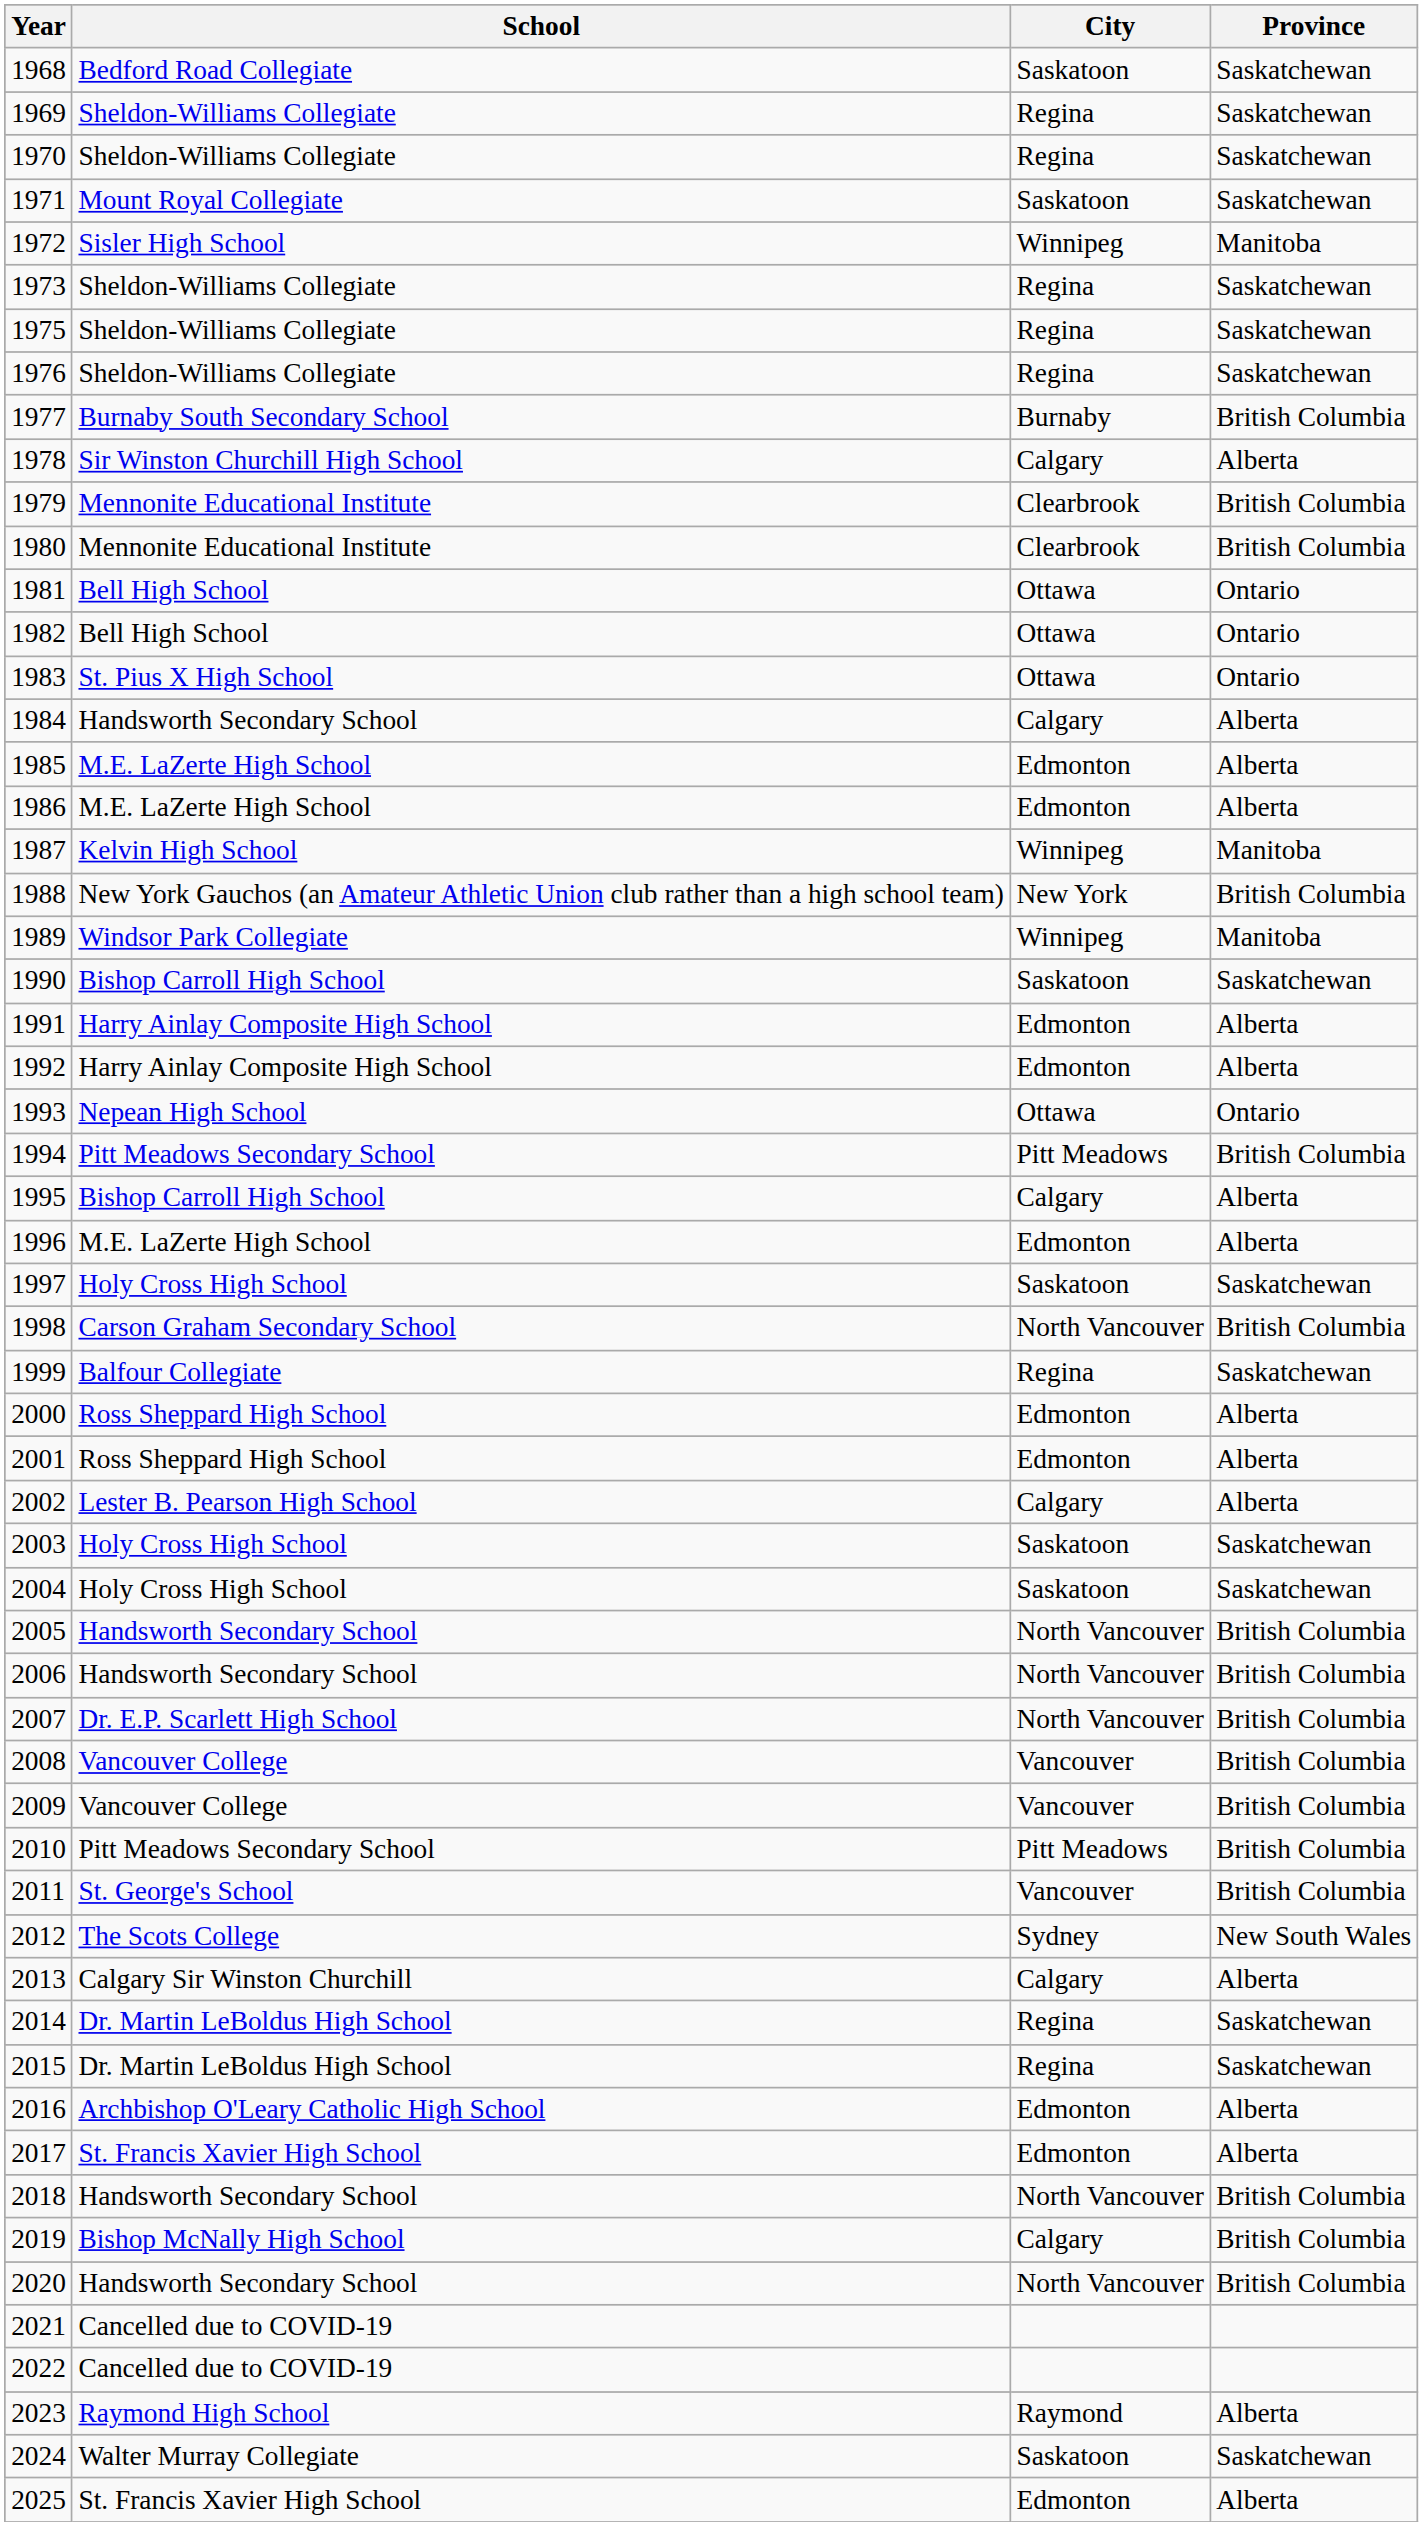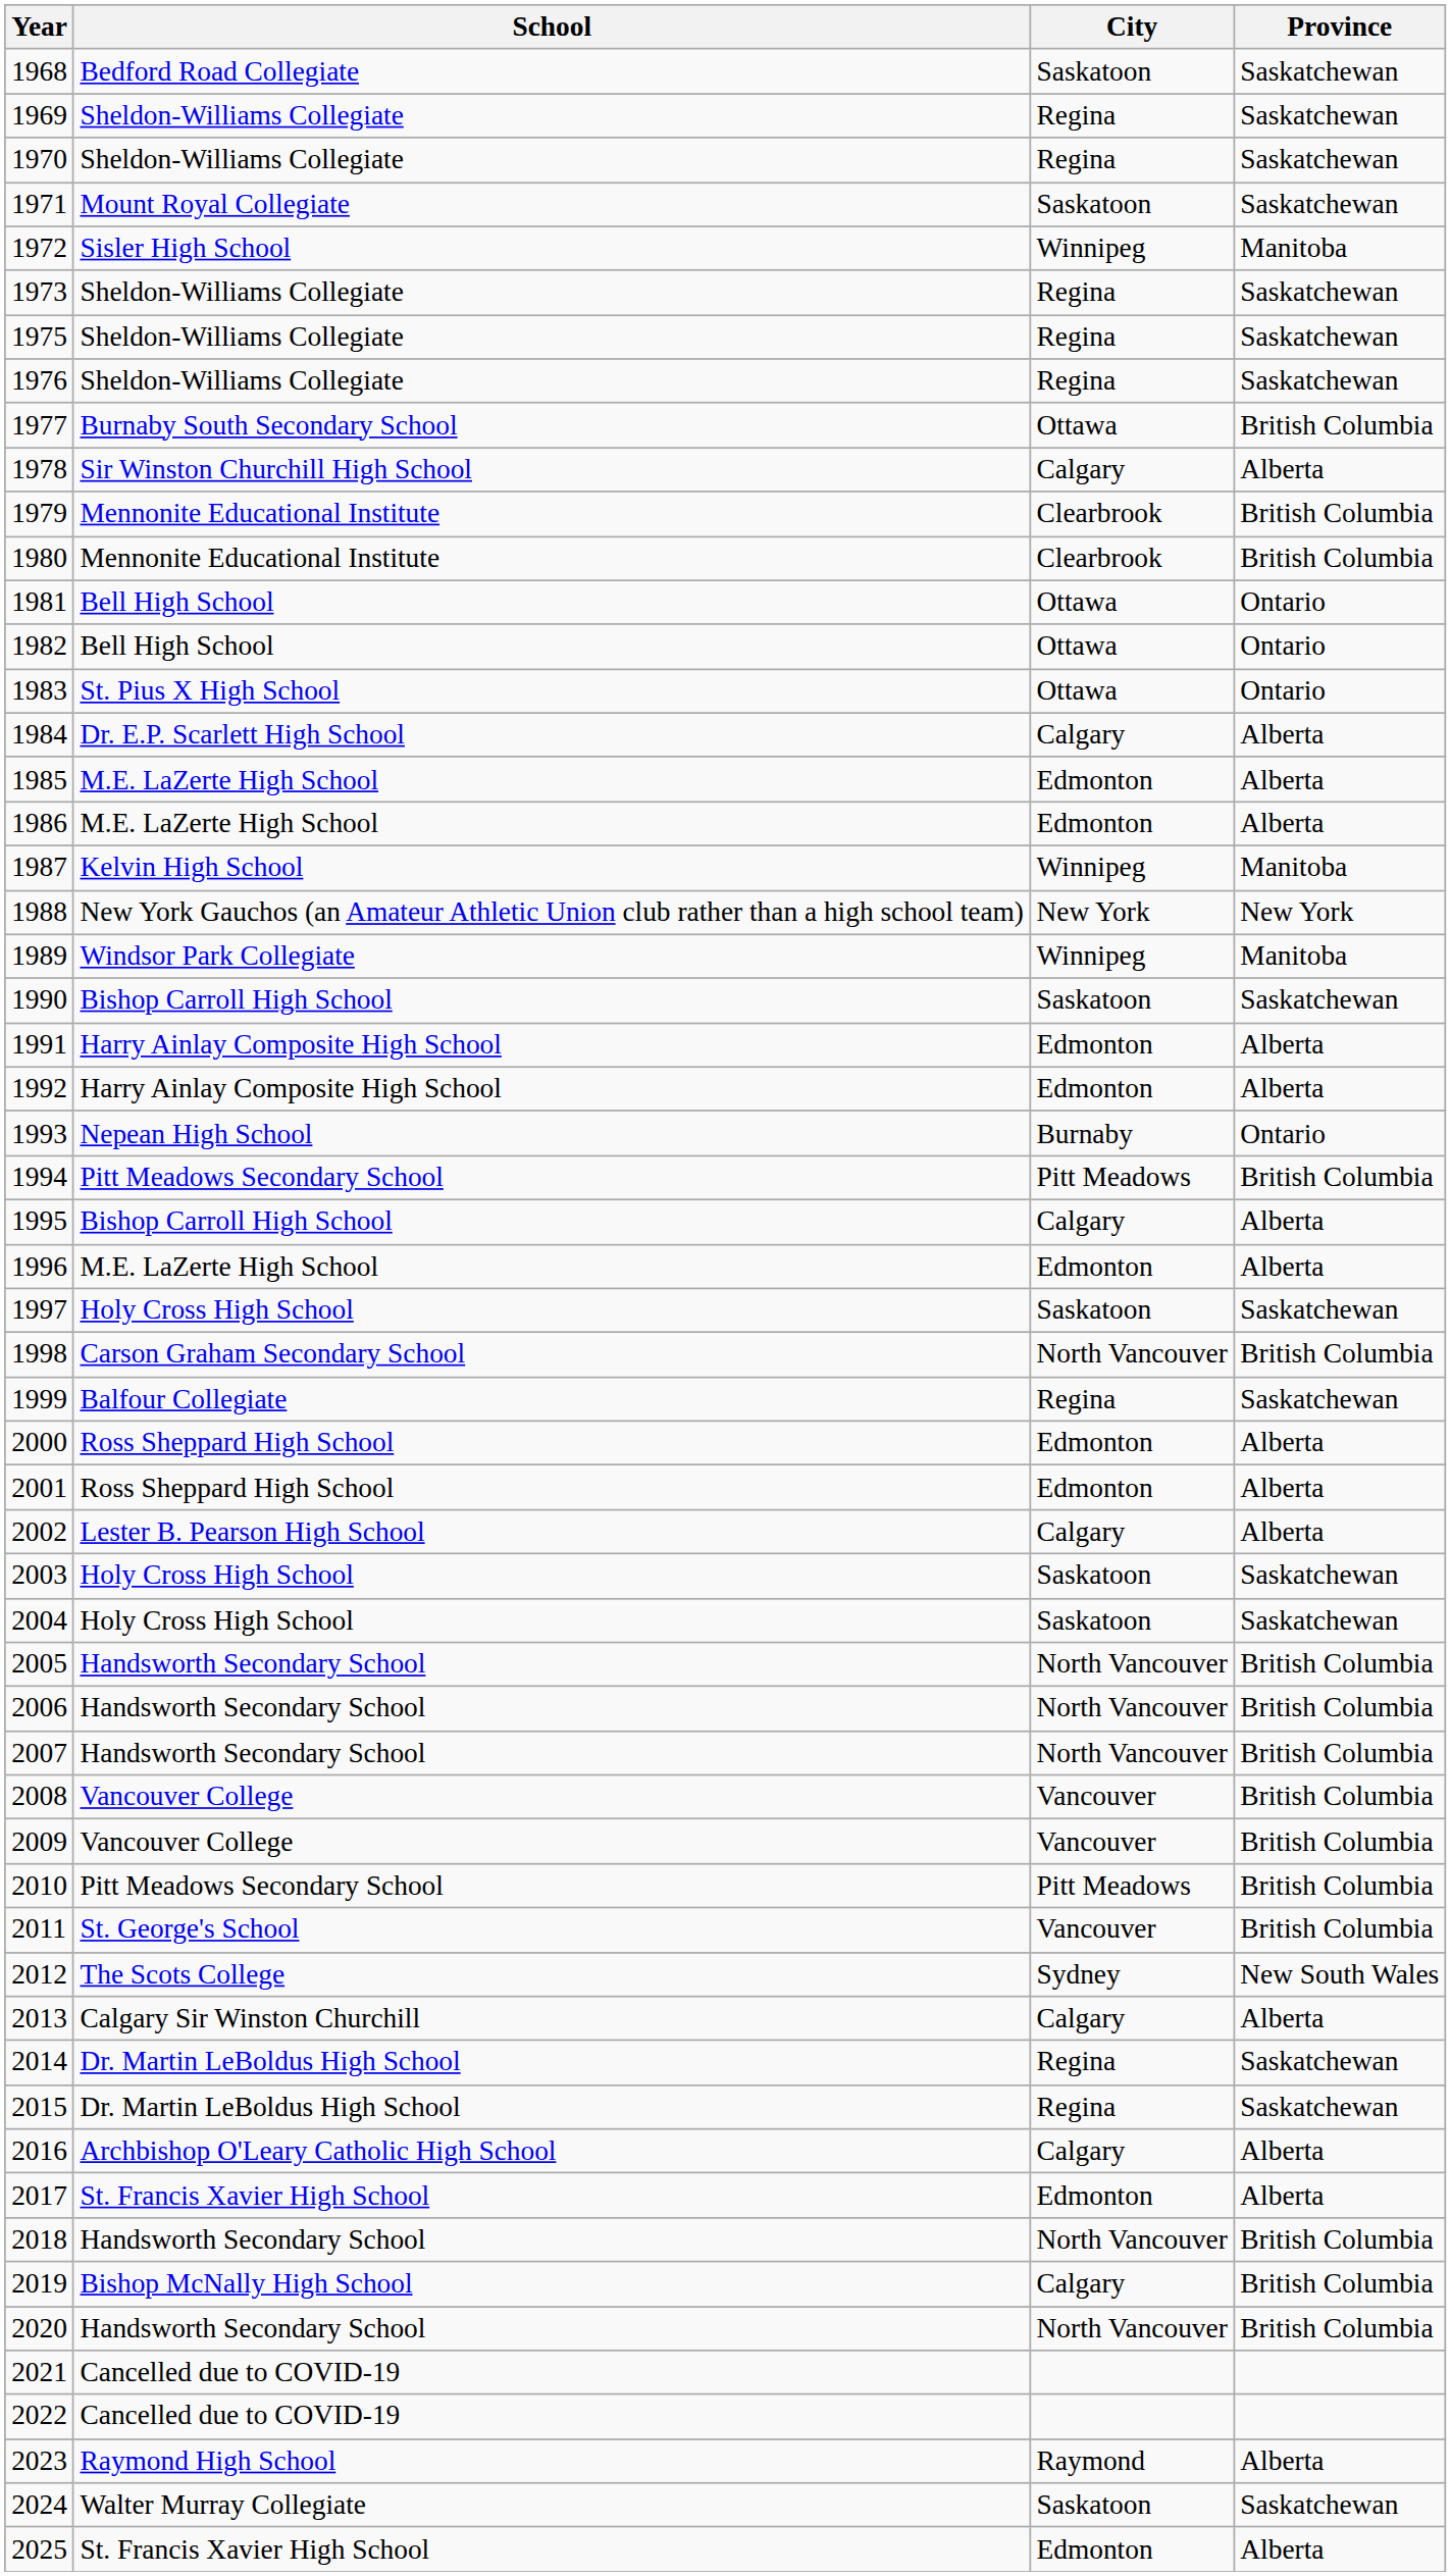 <table class="wikitable">
 <tr>
 <th>Year</th>
 <th>School</th>
 <th>City</th>
 <th>Province</th>
 </tr>
 <tr>
 <td>1968</td>
 <td><a href='#'>Bedford Road Collegiate</a></td>
 <td>Saskatoon</td>
 <td>Saskatchewan</td>
 </tr>
 <tr>
 <td>1969</td>
 <td><a href='#'>Sheldon-Williams Collegiate</a></td>
 <td>Regina</td>
 <td>Saskatchewan</td>
 </tr>
 <tr>
 <td>1970</td>
 <td>Sheldon-Williams Collegiate</td>
 <td>Regina</td>
 <td>Saskatchewan</td>
 </tr>
 <tr>
 <td>1971</td>
 <td><a href='#'>Mount Royal Collegiate</a></td>
 <td>Saskatoon</td>
 <td>Saskatchewan</td>
 </tr>
 <tr>
 <td>1972</td>
 <td><a href='#'>Sisler High School</a></td>
 <td>Winnipeg</td>
 <td>Manitoba</td>
 </tr>
 <tr>
 <td>1973</td>
 <td>Sheldon-Williams Collegiate</td>
 <td>Regina</td>
 <td>Saskatchewan</td>
 </tr>
 <tr>
 <td>1975</td>
 <td>Sheldon-Williams Collegiate</td>
 <td>Regina</td>
 <td>Saskatchewan</td>
 </tr>
 <tr>
 <td>1976</td>
 <td>Sheldon-Williams Collegiate</td>
 <td>Regina</td>
 <td>Saskatchewan</td>
 </tr>
 <tr>
 <td>1977</td>
 <td><a href='#'>Burnaby South Secondary School</a></td>
-<td>Burnaby</td>
+<td>Ottawa</td>
 <td>British Columbia</td>
 </tr>
 <tr>
 <td>1978</td>
 <td><a href='#'>Sir Winston Churchill High School</a></td>
 <td>Calgary</td>
 <td>Alberta</td>
 </tr>
 <tr>
 <td>1979</td>
 <td><a href='#'>Mennonite Educational Institute</a></td>
 <td>Clearbrook</td>
 <td>British Columbia</td>
 </tr>
 <tr>
 <td>1980</td>
 <td>Mennonite Educational Institute</td>
 <td>Clearbrook</td>
 <td>British Columbia</td>
 </tr>
 <tr>
 <td>1981</td>
 <td><a href='#'>Bell High School</a></td>
 <td>Ottawa</td>
 <td>Ontario</td>
 </tr>
 <tr>
 <td>1982</td>
 <td>Bell High School</td>
 <td>Ottawa</td>
 <td>Ontario</td>
 </tr>
 <tr>
 <td>1983</td>
 <td><a href='#'> St. Pius X High School</a></td>
 <td>Ottawa</td>
 <td>Ontario</td>
 </tr>
 <tr>
 <td>1984</td>
-<td>Handsworth Secondary School</td>
+<td><a href='#'>Dr. E.P. Scarlett High School</a></td>
 <td>Calgary</td>
 <td>Alberta</td>
 </tr>
 <tr>
 <td>1985</td>
 <td><a href='#'>M.E. LaZerte High School</a></td>
 <td>Edmonton</td>
 <td>Alberta</td>
 </tr>
 <tr>
 <td>1986</td>
 <td>M.E. LaZerte High School</td>
 <td>Edmonton</td>
 <td>Alberta</td>
 </tr>
 <tr>
 <td>1987</td>
 <td><a href='#'>Kelvin High School</a></td>
 <td>Winnipeg</td>
 <td>Manitoba</td>
 </tr>
 <tr>
 <td>1988</td>
 <td>New York Gauchos (an <a href='#'>Amateur Athletic Union</a> club rather than a high school team)</td>
 <td>New York</td>
-<td>British Columbia</td>
+<td>New York</td>
 </tr>
 <tr>
 <td>1989</td>
 <td><a href='#'>Windsor Park Collegiate</a></td>
 <td>Winnipeg</td>
 <td>Manitoba</td>
 </tr>
 <tr>
 <td>1990</td>
 <td><a href='#'> Bishop Carroll High School</a></td>
 <td>Saskatoon</td>
 <td>Saskatchewan</td>
 </tr>
 <tr>
 <td>1991</td>
 <td><a href='#'>Harry Ainlay Composite High School</a></td>
 <td>Edmonton</td>
 <td>Alberta</td>
 </tr>
 <tr>
 <td>1992</td>
 <td>Harry Ainlay Composite High School</td>
 <td>Edmonton</td>
 <td>Alberta</td>
 </tr>
 <tr>
 <td>1993</td>
 <td><a href='#'>Nepean High School</a></td>
-<td>Ottawa</td>
+<td>Burnaby</td>
 <td>Ontario</td>
 </tr>
 <tr>
 <td>1994</td>
 <td><a href='#'>Pitt Meadows Secondary School</a></td>
 <td>Pitt Meadows</td>
 <td>British Columbia</td>
 </tr>
 <tr>
 <td>1995</td>
 <td><a href='#'> Bishop Carroll High School</a></td>
 <td>Calgary</td>
 <td>Alberta</td>
 </tr>
 <tr>
 <td>1996</td>
 <td>M.E. LaZerte High School</td>
 <td>Edmonton</td>
 <td>Alberta</td>
 </tr>
 <tr>
 <td>1997</td>
 <td><a href='#'>Holy Cross High School</a></td>
 <td>Saskatoon</td>
 <td>Saskatchewan</td>
 </tr>
 <tr>
 <td>1998</td>
 <td><a href='#'>Carson Graham Secondary School</a></td>
 <td>North Vancouver</td>
 <td>British Columbia</td>
 </tr>
 <tr>
 <td>1999</td>
 <td><a href='#'>Balfour Collegiate</a></td>
 <td>Regina</td>
 <td>Saskatchewan</td>
 </tr>
 <tr>
 <td>2000</td>
 <td><a href='#'>Ross Sheppard High School</a></td>
 <td>Edmonton</td>
 <td>Alberta</td>
 </tr>
 <tr>
 <td>2001</td>
 <td>Ross Sheppard High School</td>
 <td>Edmonton</td>
 <td>Alberta</td>
 </tr>
 <tr>
 <td>2002</td>
 <td><a href='#'>Lester B. Pearson  High School</a></td>
 <td>Calgary</td>
 <td>Alberta</td>
 </tr>
 <tr>
 <td>2003</td>
 <td><a href='#'> Holy Cross High School</a></td>
 <td>Saskatoon</td>
 <td>Saskatchewan</td>
 </tr>
 <tr>
 <td>2004</td>
 <td>Holy Cross High School</td>
 <td>Saskatoon</td>
 <td>Saskatchewan</td>
 </tr>
 <tr>
 <td>2005</td>
 <td><a href='#'>Handsworth Secondary School</a></td>
 <td>North Vancouver</td>
 <td>British Columbia</td>
 </tr>
 <tr>
 <td>2006</td>
 <td>Handsworth Secondary School</td>
 <td>North Vancouver</td>
 <td>British Columbia</td>
 </tr>
 <tr>
 <td>2007</td>
-<td><a href='#'>Dr. E.P. Scarlett High School</a></td>
+<td>Handsworth Secondary School</td>
 <td>North Vancouver</td>
 <td>British Columbia</td>
 </tr>
 <tr>
 <td>2008</td>
 <td><a href='#'>Vancouver College</a></td>
 <td>Vancouver</td>
 <td>British Columbia</td>
 </tr>
 <tr>
 <td>2009</td>
 <td>Vancouver College</td>
 <td>Vancouver</td>
 <td>British Columbia</td>
 </tr>
 <tr>
 <td>2010</td>
 <td>Pitt Meadows Secondary School</td>
 <td>Pitt Meadows</td>
 <td>British Columbia</td>
 </tr>
 <tr>
 <td>2011</td>
 <td><a href='#'> St. George's School</a></td>
 <td>Vancouver</td>
 <td>British Columbia</td>
 </tr>
 <tr>
 <td>2012</td>
 <td><a href='#'>The Scots College</a></td>
 <td>Sydney</td>
 <td>New South Wales</td>
 </tr>
 <tr>
 <td>2013</td>
 <td>Calgary Sir Winston Churchill</td>
 <td>Calgary</td>
 <td>Alberta</td>
 </tr>
 <tr>
 <td>2014</td>
 <td><a href='#'>Dr. Martin LeBoldus High School</a></td>
 <td>Regina</td>
 <td>Saskatchewan</td>
 </tr>
 <tr>
 <td>2015</td>
 <td>Dr. Martin LeBoldus High School</td>
 <td>Regina</td>
 <td>Saskatchewan</td>
 </tr>
 <tr>
 <td>2016</td>
 <td><a href='#'>Archbishop O'Leary Catholic High School</a></td>
-<td>Edmonton</td>
+<td>Calgary</td>
 <td>Alberta</td>
 </tr>
 <tr>
 <td>2017</td>
 <td><a href='#'>St. Francis Xavier High School</a></td>
 <td>Edmonton</td>
 <td>Alberta</td>
 </tr>
 <tr>
 <td>2018</td>
 <td>Handsworth Secondary School</td>
 <td>North Vancouver</td>
 <td>British Columbia</td>
 </tr>
 <tr>
 <td>2019</td>
 <td><a href='#'>Bishop McNally High School</a></td>
 <td>Calgary</td>
 <td>British Columbia</td>
 </tr>
 <tr>
 <td>2020</td>
 <td>Handsworth Secondary School</td>
 <td>North Vancouver</td>
 <td>British Columbia</td>
 </tr>
 <tr>
 <td>2021</td>
 <td>Cancelled due to COVID-19</td>
 <td></td>
 <td></td>
 </tr>
 <tr>
 <td>2022</td>
 <td>Cancelled due to COVID-19</td>
 <td></td>
 <td></td>
 </tr>
 <tr>
 <td>2023</td>
 <td><a href='#'>Raymond High School</a></td>
 <td>Raymond</td>
 <td>Alberta</td>
 </tr>
 <tr>
 <td>2024</td>
 <td>Walter Murray Collegiate</td>
 <td>Saskatoon</td>
 <td>Saskatchewan</td>
 </tr>
 <tr>
 <td>2025</td>
 <td>St. Francis Xavier High School</td>
 <td>Edmonton</td>
 <td>Alberta</td>
 </tr>
 </table>
